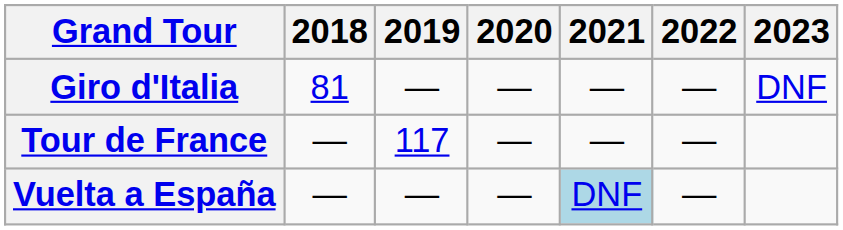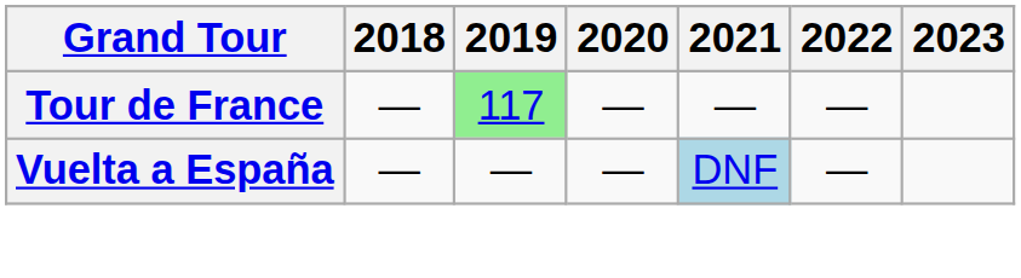 <table class="wikitable plainrowheaders">
 <tr>
 <th scope="col"><a href='#'>Grand Tour</a></th>
 <th scope="col">2018</th>
 <th scope="col">2019</th>
 <th scope="col">2020</th>
 <th scope="col">2021</th>
 <th scope="col">2022</th>
 <th scope="col">2023</th>
 </tr>
 <tr style="text-align:center;">
-<th scope="row"> <a href='#'>Giro d'Italia</a></th>
-<td><a href='#'>81</a></td>
-<td>—</td>
-<td>—</td>
-<td>—</td>
-<td>—</td>
-<td><a href='#'>DNF</a></td>
-</tr>
-<tr style="text-align:center;">
 <th scope="row"> <a href='#'>Tour de France</a></th>
 <td>—</td>
-<td><a href='#'>117</a></td>
+<td style="background: lightgreen;"><a href='#'>117</a></td>
 <td>—</td>
 <td>—</td>
 <td>—</td>
 <td></td>
 </tr>
 <tr style="text-align:center;">
 <th scope="row"> <a href='#'>Vuelta a España</a></th>
 <td>—</td>
 <td>—</td>
 <td>—</td>
 <td style="background: lightblue;"><a href='#'>DNF</a></td>
 <td>—</td>
 <td></td>
 </tr>
 </table>
